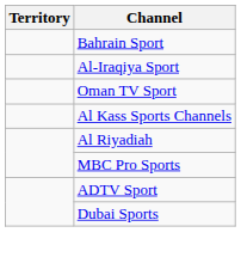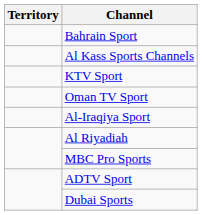 <table class="wikitable">
 <tr>
 <th>Territory</th>
 <th>Channel</th>
 </tr>
 <tr>
 <td></td>
 <td><a href='#'>Bahrain Sport</a></td>
 </tr>
 <tr>
 <td></td>
-<td><a href='#'>Al-Iraqiya Sport</a></td>
+<td><a href='#'>Al Kass Sports Channels</a></td>
+</tr>
+<tr>
+<td></td>
+<td><a href='#'>KTV Sport</a></td>
 </tr>
 <tr>
 <td></td>
 <td><a href='#'>Oman TV Sport</a></td>
 </tr>
 <tr>
 <td></td>
-<td><a href='#'>Al Kass Sports Channels</a></td>
+<td><a href='#'>Al-Iraqiya Sport</a></td>
 </tr>
 <tr>
 <td rowspan=2></td>
 <td><a href='#'>Al Riyadiah</a></td>
 </tr>
 <tr>
 <td><a href='#'>MBC Pro Sports</a></td>
 </tr>
 <tr>
 <td rowspan=2></td>
 <td><a href='#'>ADTV Sport</a></td>
 </tr>
 <tr>
 <td><a href='#'>Dubai Sports</a></td>
 </tr>
 </table>
